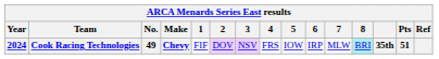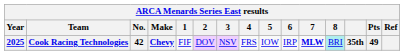 <table class="wikitable" style="text-align:center; font-size:75%">
 <tr>
 <th colspan=15><a href='#'>ARCA Menards Series East</a> results</th>
 </tr>
 <tr>
 <th>Year</th>
 <th>Team</th>
 <th>No.</th>
 <th>Make</th>
 <th>1</th>
 <th>2</th>
 <th>3</th>
 <th>4</th>
 <th>5</th>
 <th>6</th>
 <th>7</th>
 <th>8</th>
 <th></th>
 <th>Pts</th>
 <th>Ref</th>
 </tr>
 <tr>
-<th><a href='#'>2024</a></th>
+<th><a href='#'>2025</a></th>
 <th nowrap><a href='#'>Cook Racing Technologies</a></th>
-<th>49</th>
+<th>42</th>
 <th><a href='#'>Chevy</a></th>
 <td><a href='#'>FIF</a></td>
 <td style="background:#EFCFFF;"><a href='#'>DOV</a><br></td>
 <td style="background:#EFCFFF;"><a href='#'>NSV</a><br></td>
 <td><a href='#'>FRS</a></td>
 <td><a href='#'>IOW</a></td>
 <td><a href='#'>IRP</a></td>
-<td><a href='#'>MLW</a></td>
+<td><strong><a href='#'>MLW</a></strong></td>
 <td style="background: paleturquoise;"><a href='#'>BRI</a></td>
 <th>35th</th>
-<th>51</th>
+<th>49</th>
 <th></th>
 </tr>
 </table>
